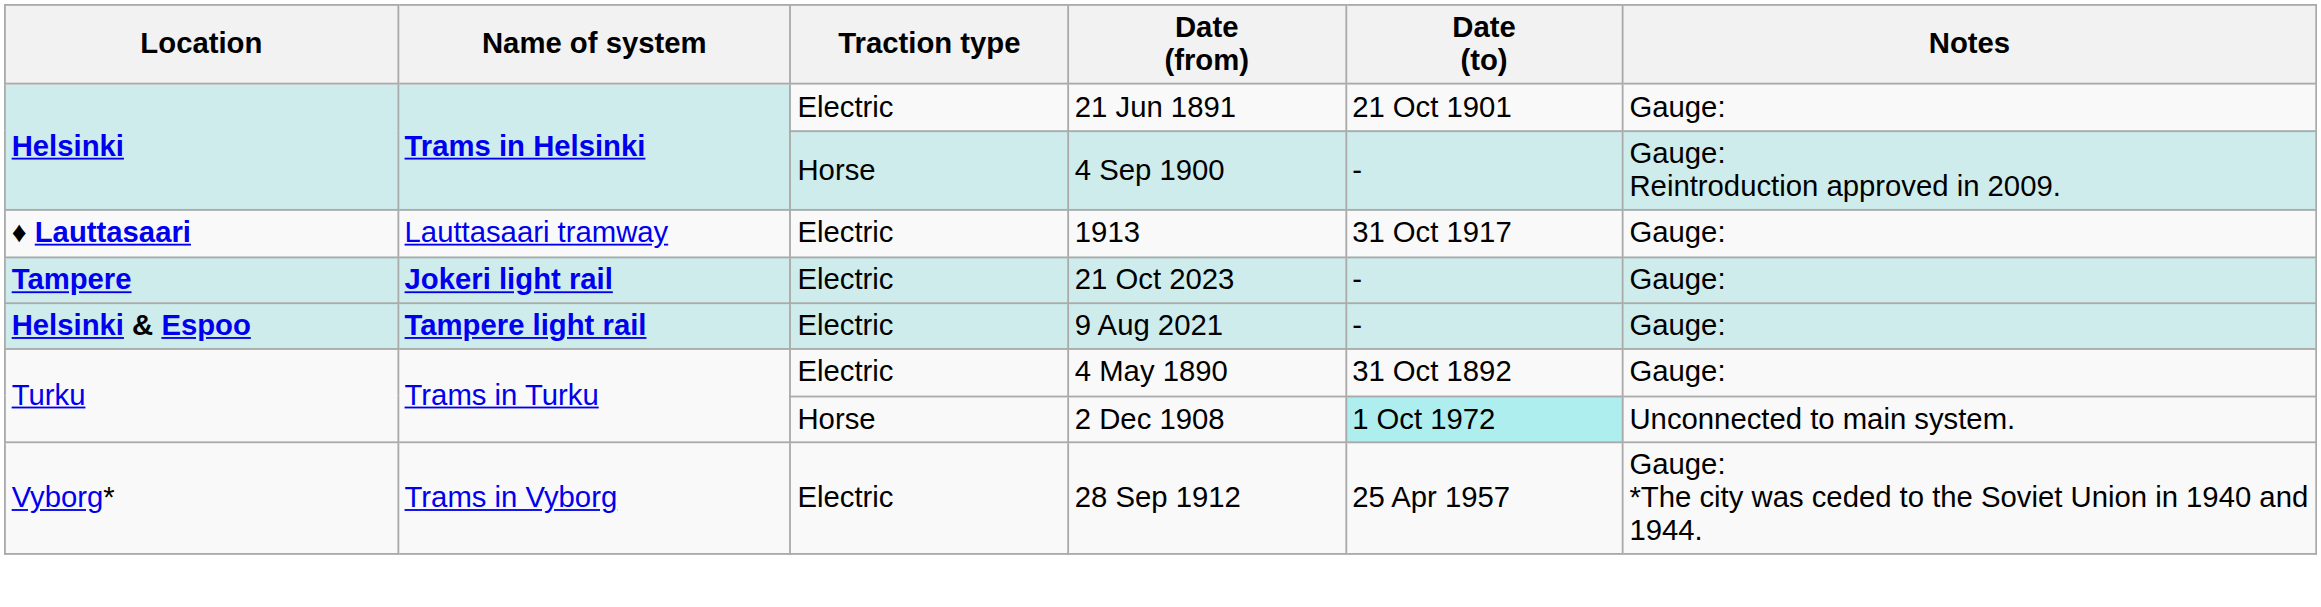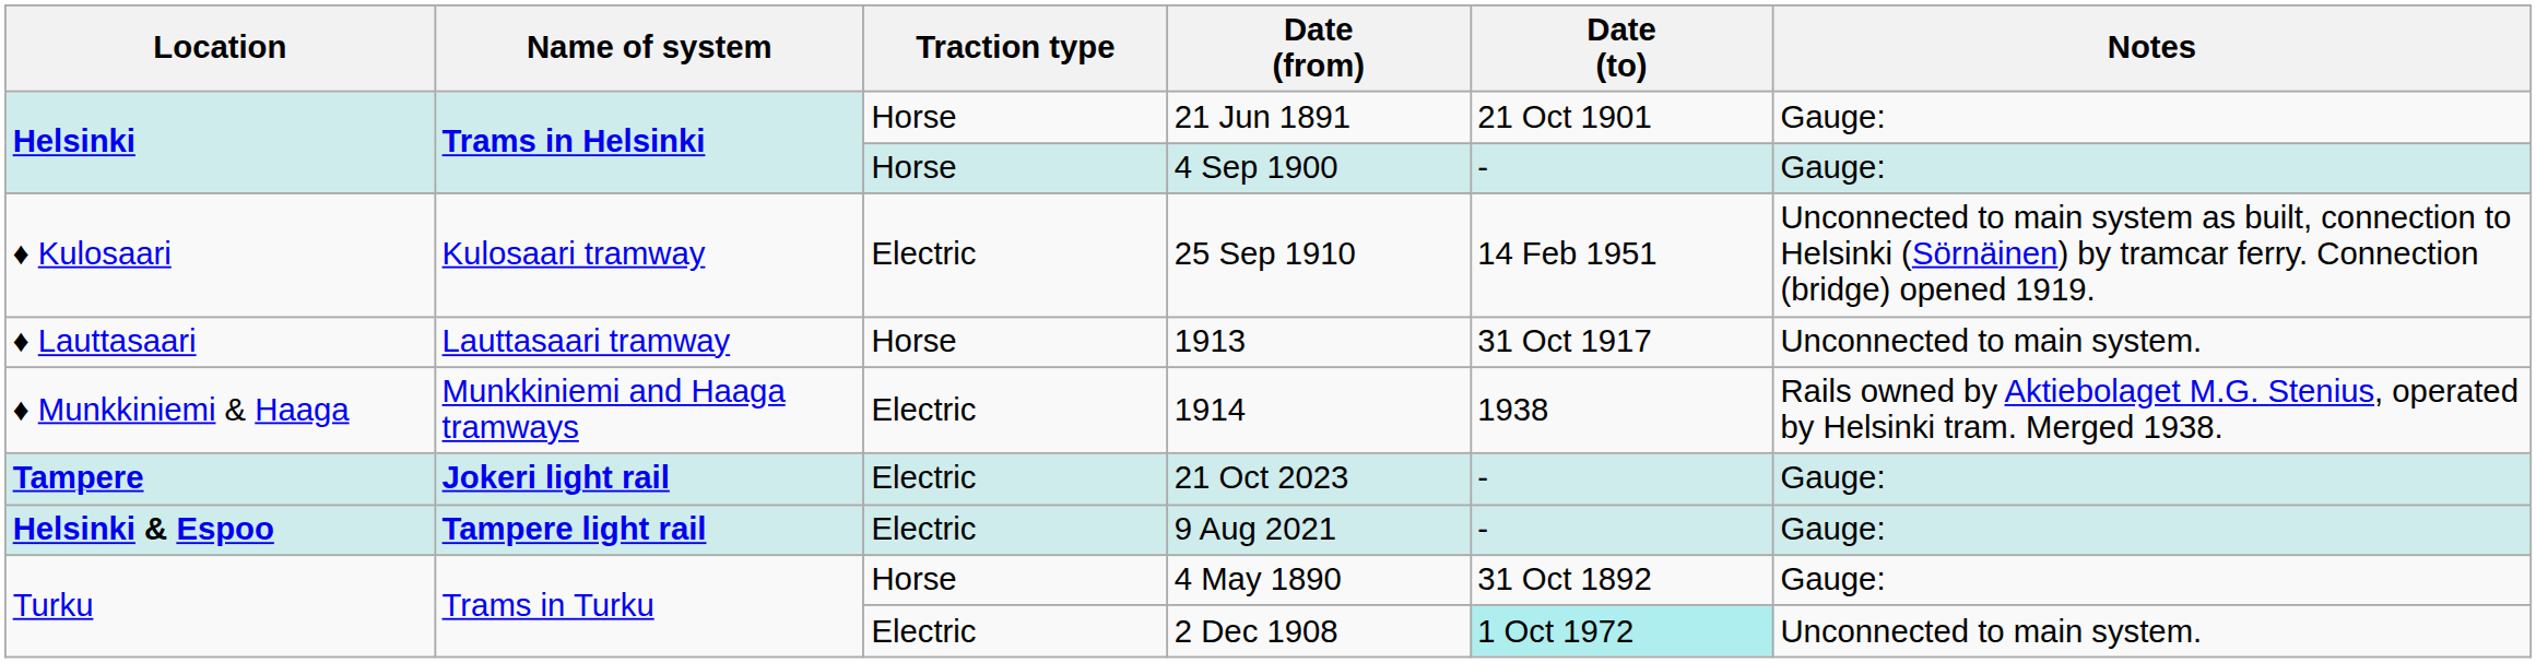 <table class="wikitable sortable" width=100%>
 <tr>
 <th width="17%">Location</th>
 <th width="17%">Name of system</th>
 <th width=12%>Traction type</th>
 <th width=12%>Date <br>(from)</th>
 <th width=12%>Date <br>(to)</th>
 <th class="unsortable" width=30%>Notes</th>
 </tr>
 <tr>
 <td rowspan="2" style="background:#CFECEC"><strong><a href='#'>Helsinki</a></strong></td>
 <td rowspan="2" style="background:#CFECEC"><strong><a href='#'>Trams in Helsinki</a></strong></td>
-<td>Electric</td>
+<td>Horse</td>
 <td>21 Jun 1891</td>
 <td>21 Oct 1901</td>
 <td>Gauge: </td>
 </tr>
 <tr style="background:#CFECEC">
 <td>Horse</td>
 <td>4 Sep 1900</td>
 <td>-</td>
-<td>Gauge: <br>Reintroduction approved in 2009.</td>
+<td>Gauge: </td>
 </tr>
 <tr>
-<td><strong>♦ <a href='#'>Lauttasaari</a></strong></td>
+<td>♦ <a href='#'>Kulosaari</a></td>
+<td><a href='#'>Kulosaari tramway</a></td>
+<td>Electric</td>
+<td>25 Sep 1910</td>
+<td>14 Feb 1951</td>
+<td>Unconnected to main system as built, connection to Helsinki (<a href='#'>Sörnäinen</a>) by tramcar ferry. Connection (bridge) opened 1919.</td>
+</tr>
+<tr>
+<td>♦ <a href='#'>Lauttasaari</a></td>
 <td><a href='#'>Lauttasaari tramway</a></td>
-<td>Electric</td>
+<td>Horse</td>
 <td>1913</td>
 <td>31 Oct 1917</td>
-<td>Gauge: </td>
+<td>Unconnected to main system.</td>
+</tr>
+<tr>
+<td>♦ <a href='#'>Munkkiniemi</a> & <a href='#'>Haaga</a></td>
+<td><a href='#'>Munkkiniemi and Haaga tramways</a></td>
+<td>Electric</td>
+<td>1914</td>
+<td>1938</td>
+<td>Rails owned by <a href='#'>Aktiebolaget M.G. Stenius</a>, operated by Helsinki tram. Merged 1938.</td>
 </tr>
 <tr style="background:#CFECEC">
 <td><strong><a href='#'>Tampere</a></strong></td>
 <td><strong><a href='#'>Jokeri light rail</a></strong></td>
 <td>Electric</td>
 <td>21 Oct 2023</td>
 <td>-</td>
 <td>Gauge: </td>
 </tr>
 <tr style="background:#CFECEC">
 <td><strong><a href='#'>Helsinki</a> & <a href='#'>Espoo</a></strong></td>
 <td><strong><a href='#'>Tampere light rail</a></strong></td>
 <td>Electric</td>
 <td>9 Aug 2021</td>
 <td>-</td>
 <td>Gauge: </td>
 </tr>
 <tr>
 <td rowspan="2"><a href='#'>Turku</a></td>
 <td rowspan="2"><a href='#'>Trams in Turku</a></td>
-<td>Electric</td>
+<td>Horse</td>
 <td>4 May 1890</td>
 <td>31 Oct 1892</td>
 <td>Gauge: </td>
 </tr>
 <tr>
-<td>Horse</td>
+<td>Electric</td>
 <td>2 Dec 1908</td>
 <td style="background: paleturquoise;">1 Oct 1972</td>
 <td>Unconnected to main system.</td>
 </tr>
-<tr>
-<td><a href='#'>Vyborg</a>*</td>
-<td><a href='#'>Trams in Vyborg</a></td>
-<td>Electric</td>
-<td>28 Sep 1912</td>
-<td>25 Apr 1957</td>
-<td>Gauge: <br>*The city was ceded to the Soviet Union in 1940 and 1944.</td>
-</tr>
 </table>
